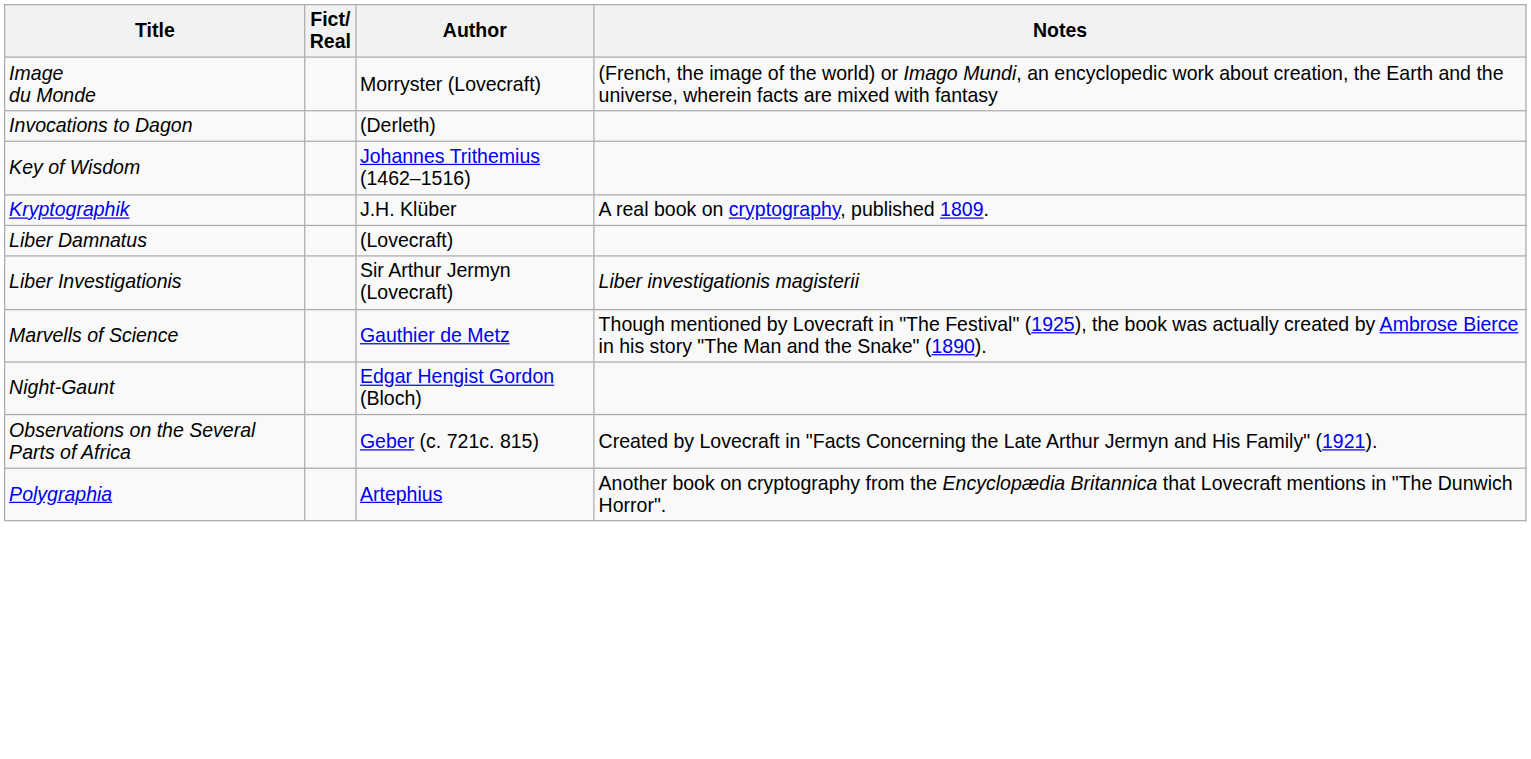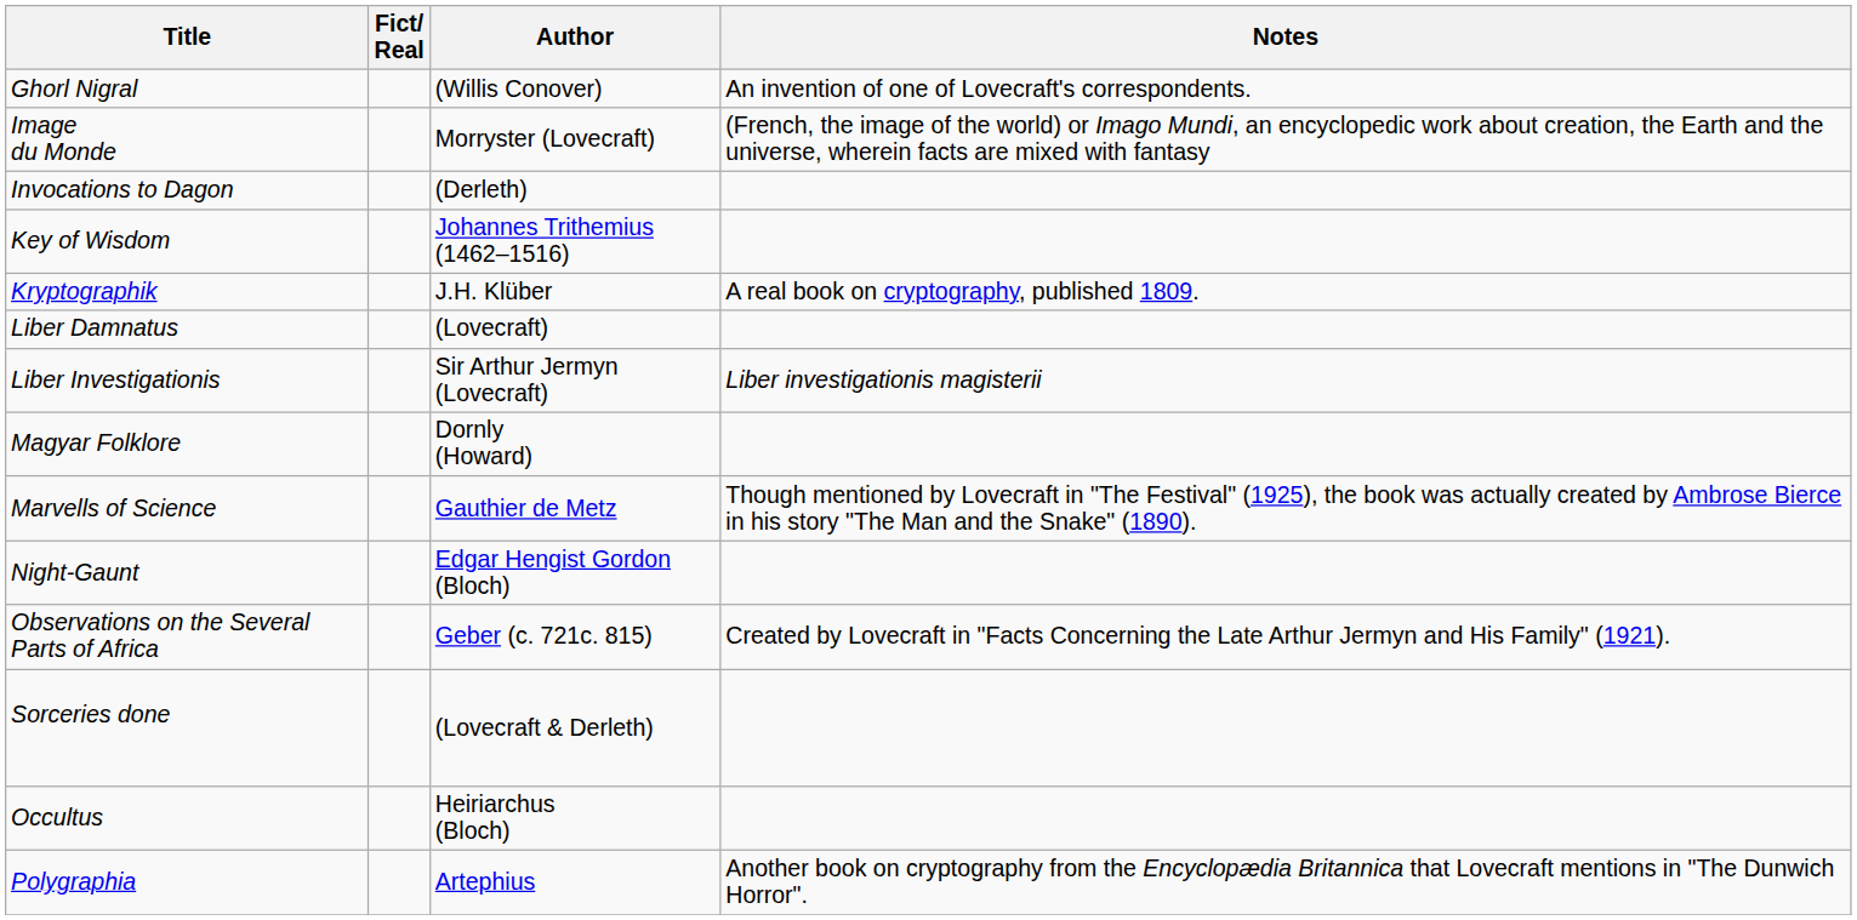 <table class=wikitable>
 <tr>
 <th>Title</th>
 <th>Fict/<br>Real</th>
 <th>Author</th>
 <th>Notes</th>
+</tr>
+<tr>
+<td><em>Ghorl Nigral</em></td>
+<td></td>
+<td>(Willis Conover)</td>
+<td>An invention of one of Lovecraft's correspondents.</td>
 </tr>
 <tr>
 <td><em>Image<br>du Monde</em></td>
 <td></td>
 <td>Morryster (Lovecraft)</td>
 <td> (French, the image of the world) or <em>Imago Mundi</em>, an encyclopedic work about creation, the Earth and the universe, wherein facts are mixed with fantasy</td>
 </tr>
 <tr>
 <td><em>Invocations to Dagon</em></td>
 <td></td>
 <td>(Derleth)</td>
 <td></td>
 </tr>
 <tr>
 <td><em>Key of Wisdom</em></td>
 <td></td>
 <td><a href='#'>Johannes Trithemius</a> (1462–1516)</td>
 <td></td>
 </tr>
 <tr>
 <td><em><a href='#'>Kryptographik</a></em></td>
 <td></td>
 <td>J.H. Klüber</td>
 <td>A real book on <a href='#'>cryptography</a>, published <a href='#'>1809</a>.</td>
 </tr>
 <tr>
 <td><em>Liber Damnatus</em></td>
 <td></td>
 <td>(Lovecraft)</td>
 <td></td>
 </tr>
 <tr>
 <td><em>Liber Investigationis</em></td>
 <td></td>
 <td>Sir Arthur Jermyn<br>(Lovecraft)</td>
 <td><em>Liber investigationis magisterii</em></td>
 </tr>
 <tr>
+<td><em>Magyar Folklore</em></td>
+<td></td>
+<td>Dornly<br>(Howard)</td>
+<td></td>
+</tr>
+<tr>
 <td><em>Marvells of Science</em></td>
 <td></td>
 <td><a href='#'>Gauthier de Metz</a></td>
 <td>Though mentioned by Lovecraft in "The Festival" (<a href='#'>1925</a>), the book was actually created by <a href='#'>Ambrose Bierce</a> in his story "The Man and the Snake" (<a href='#'>1890</a>).</td>
 </tr>
 <tr>
 <td><em>Night-Gaunt</em></td>
 <td></td>
 <td><a href='#'>Edgar Hengist Gordon</a><br>(Bloch)</td>
 <td></td>
 </tr>
 <tr>
 <td><em>Observations on the Several Parts of Africa</em></td>
 <td></td>
 <td><a href='#'>Geber</a> (c. 721c. 815)</td>
 <td>Created by Lovecraft in "Facts Concerning the Late Arthur Jermyn and His Family" (<a href='#'>1921</a>).</td>
 </tr>
 <tr>
+<td><em><br>Sorceries done<br><br><br></em></td>
+<td></td>
+<td>(Lovecraft & Derleth)</td>
+<td></td>
+</tr>
+<tr>
+<td><em>Occultus</em></td>
+<td></td>
+<td>Heiriarchus<br>(Bloch)</td>
+<td></td>
+</tr>
+<tr>
 <td><em><a href='#'>Polygraphia</a></em></td>
 <td></td>
 <td><a href='#'>Artephius</a></td>
 <td>Another book on cryptography from the <em>Encyclopædia Britannica</em> that Lovecraft mentions in "The Dunwich Horror".</td>
 </tr>
 </table>
